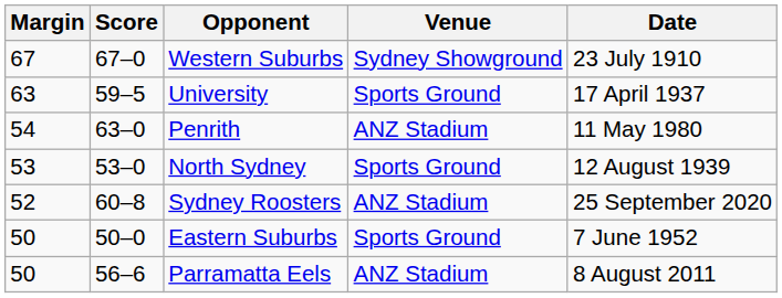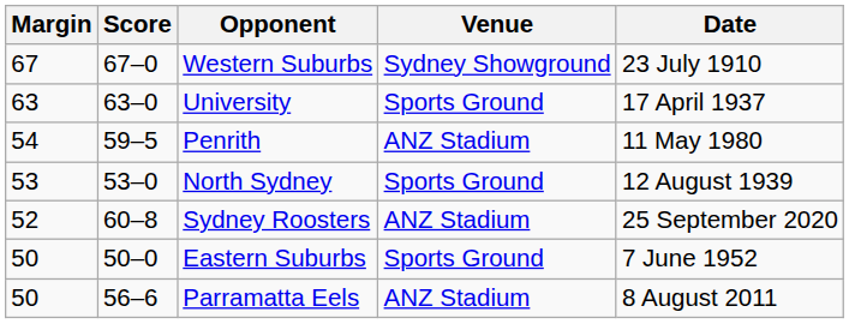 <table class="wikitable" style="text-align:left">
 <tr>
 <th>Margin</th>
 <th>Score</th>
 <th>Opponent</th>
 <th>Venue</th>
 <th>Date</th>
 </tr>
 <tr>
 <td>67</td>
 <td>67–0</td>
 <td><a href='#'>Western Suburbs</a></td>
 <td><a href='#'>Sydney Showground</a></td>
 <td>23 July 1910</td>
 </tr>
 <tr>
 <td>63</td>
-<td>59–5</td>
+<td>63–0</td>
 <td><a href='#'>University</a></td>
 <td><a href='#'>Sports Ground</a></td>
 <td>17 April 1937</td>
 </tr>
 <tr>
 <td>54</td>
-<td>63–0</td>
+<td>59–5</td>
 <td><a href='#'>Penrith</a></td>
 <td><a href='#'>ANZ Stadium</a></td>
 <td>11 May 1980</td>
 </tr>
 <tr>
 <td>53</td>
 <td>53–0</td>
 <td><a href='#'>North Sydney</a></td>
 <td><a href='#'>Sports Ground</a></td>
 <td>12 August 1939</td>
 </tr>
 <tr>
 <td>52</td>
 <td>60–8</td>
 <td><a href='#'>Sydney Roosters</a></td>
 <td><a href='#'>ANZ Stadium</a></td>
 <td>25 September 2020</td>
 </tr>
 <tr>
 <td>50</td>
 <td>50–0</td>
 <td><a href='#'>Eastern Suburbs</a></td>
 <td><a href='#'>Sports Ground</a></td>
 <td>7 June 1952</td>
 </tr>
 <tr>
 <td>50</td>
 <td>56–6</td>
 <td><a href='#'>Parramatta Eels</a></td>
 <td><a href='#'>ANZ Stadium</a></td>
 <td>8 August 2011</td>
 </tr>
 </table>
